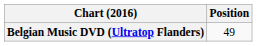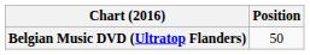 <table class="wikitable sortable plainrowheaders" style=text-align:center>
 <tr>
 <th scope="col">Chart (2016)</th>
 <th scope="col">Position</th>
 </tr>
 <tr>
 <th scope="row">Belgian Music DVD (<a href='#'>Ultratop</a> Flanders)</th>
-<td style="text-align:center;">49</td>
+<td style="text-align:center;">50</td>
 </tr>
 </table>
